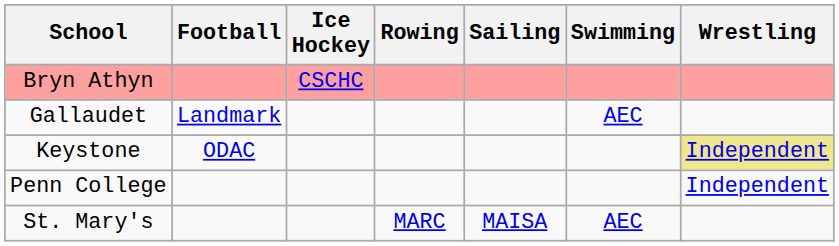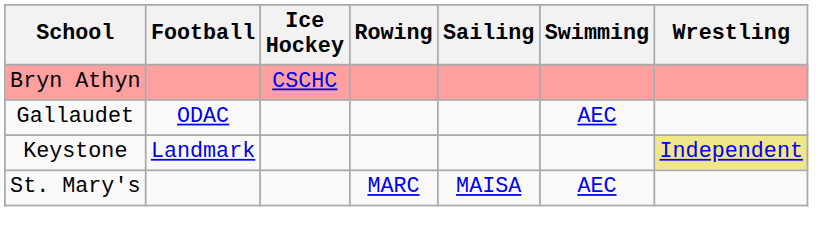 <table class="wikitable" style="text-align:center; font-size:95%">
 <tr>
 <th>School</th>
 <th>Football</th>
 <th>Ice<br>Hockey</th>
 <th>Rowing</th>
 <th>Sailing</th>
 <th>Swimming</th>
 <th>Wrestling</th>
 </tr>
 <tr bgcolor=#ffa0a0>
 <td>Bryn Athyn</td>
 <td></td>
 <td><a href='#'>CSCHC</a></td>
 <td></td>
 <td></td>
 <td></td>
 <td></td>
 </tr>
 <tr>
 <td>Gallaudet</td>
-<td><a href='#'>Landmark</a></td>
+<td><a href='#'>ODAC</a></td>
 <td></td>
 <td></td>
 <td></td>
 <td><a href='#'>AEC</a></td>
 <td></td>
 </tr>
 <tr>
 <td>Keystone</td>
-<td><a href='#'>ODAC</a></td>
+<td><a href='#'>Landmark</a></td>
 <td></td>
 <td></td>
 <td></td>
 <td></td>
 <td style="background: khaki;"><a href='#'>Independent</a></td>
-</tr>
-<tr>
-<td>Penn College</td>
-<td></td>
-<td></td>
-<td></td>
-<td></td>
-<td></td>
-<td><a href='#'>Independent</a></td>
 </tr>
 <tr>
 <td>St. Mary's</td>
 <td></td>
 <td></td>
 <td><a href='#'>MARC</a></td>
 <td><a href='#'>MAISA</a></td>
 <td><a href='#'>AEC</a></td>
 <td></td>
 </tr>
 </table>
